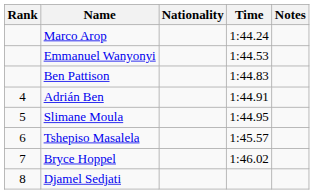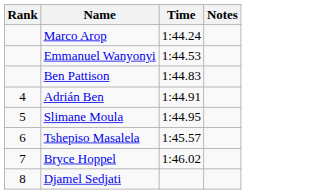 <table class="wikitable sortable" style="text-align:center">
 <tr>
 <th>Rank</th>
 <th>Name</th>
-<th>Nationality</th>
 <th>Time</th>
 <th>Notes</th>
 </tr>
 <tr>
 <td></td>
 <td align="left"><a href='#'>Marco Arop</a></td>
-<td align="left"></td>
 <td>1:44.24</td>
 <td></td>
 </tr>
 <tr>
 <td></td>
 <td align="left"><a href='#'>Emmanuel Wanyonyi</a></td>
-<td align="left"></td>
 <td>1:44.53</td>
 <td></td>
 </tr>
 <tr>
 <td></td>
 <td align="left"><a href='#'>Ben Pattison</a></td>
-<td align="left"></td>
 <td>1:44.83</td>
 <td></td>
 </tr>
 <tr>
 <td>4</td>
 <td align="left"><a href='#'>Adrián Ben</a></td>
-<td align="left"></td>
 <td>1:44.91</td>
 <td></td>
 </tr>
 <tr>
 <td>5</td>
 <td align="left"><a href='#'>Slimane Moula</a></td>
-<td align="left"></td>
 <td>1:44.95</td>
 <td></td>
 </tr>
 <tr>
 <td>6</td>
 <td align="left"><a href='#'>Tshepiso Masalela</a></td>
-<td align="left"></td>
 <td>1:45.57</td>
 <td></td>
 </tr>
 <tr>
 <td>7</td>
 <td align="left"><a href='#'>Bryce Hoppel</a></td>
-<td align="left"></td>
 <td>1:46.02</td>
 <td></td>
 </tr>
 <tr>
 <td>8</td>
 <td align="left"><a href='#'>Djamel Sedjati</a></td>
-<td align="left"></td>
 <td></td>
 <td></td>
 </tr>
 </table>
